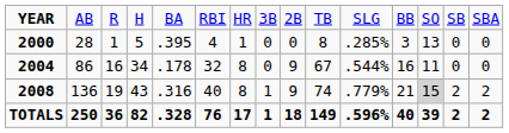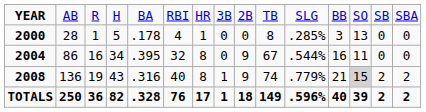 <table class="wikitable">
 <tr align=center>
 <td><strong>YEAR</strong></td>
 <td><a href='#'>AB</a></td>
 <td><a href='#'>R</a></td>
 <td><a href='#'>H</a></td>
 <td><a href='#'>BA</a></td>
 <td><a href='#'>RBI</a></td>
 <td><a href='#'>HR</a></td>
 <td><a href='#'>3B</a></td>
 <td><a href='#'>2B</a></td>
 <td><a href='#'>TB</a></td>
 <td><a href='#'>SLG</a></td>
 <td><a href='#'>BB</a></td>
 <td><a href='#'>SO</a></td>
 <td><a href='#'>SB</a></td>
 <td><a href='#'>SBA</a></td>
 </tr>
 <tr align=center>
 <td><strong>2000</strong></td>
 <td>28</td>
 <td>1</td>
 <td>5</td>
-<td>.395</td>
+<td>.178</td>
 <td>4</td>
 <td>1</td>
 <td>0</td>
 <td>0</td>
 <td>8</td>
 <td>.285%</td>
 <td>3</td>
 <td>13</td>
 <td>0</td>
 <td>0</td>
 </tr>
 <tr align=center>
 <td><strong>2004</strong></td>
 <td>86</td>
 <td>16</td>
 <td>34</td>
-<td>.178</td>
+<td>.395</td>
 <td>32</td>
 <td>8</td>
 <td>0</td>
 <td>9</td>
 <td>67</td>
 <td>.544%</td>
 <td>16</td>
 <td>11</td>
 <td>0</td>
 <td>0</td>
 </tr>
 <tr align=center>
 <td><strong>2008</strong></td>
 <td>136</td>
 <td>19</td>
 <td>43</td>
 <td>.316</td>
 <td>40</td>
 <td>8</td>
 <td>1</td>
 <td>9</td>
 <td>74</td>
 <td>.779%</td>
 <td>21</td>
 <td style="background: lightgrey;">15</td>
 <td>2</td>
 <td>2</td>
 </tr>
 <tr align=center>
 <td><strong>TOTALS</strong></td>
 <td><strong>250</strong></td>
 <td><strong>36</strong></td>
 <td><strong>82</strong></td>
 <td><strong>.328</strong></td>
 <td><strong>76</strong></td>
 <td><strong>17</strong></td>
 <td><strong>1</strong></td>
 <td><strong>18</strong></td>
 <td><strong>149</strong></td>
 <td><strong>.596%</strong></td>
 <td><strong>40</strong></td>
 <td><strong>39</strong></td>
 <td><strong>2</strong></td>
 <td><strong>2</strong></td>
 </tr>
 </table>
